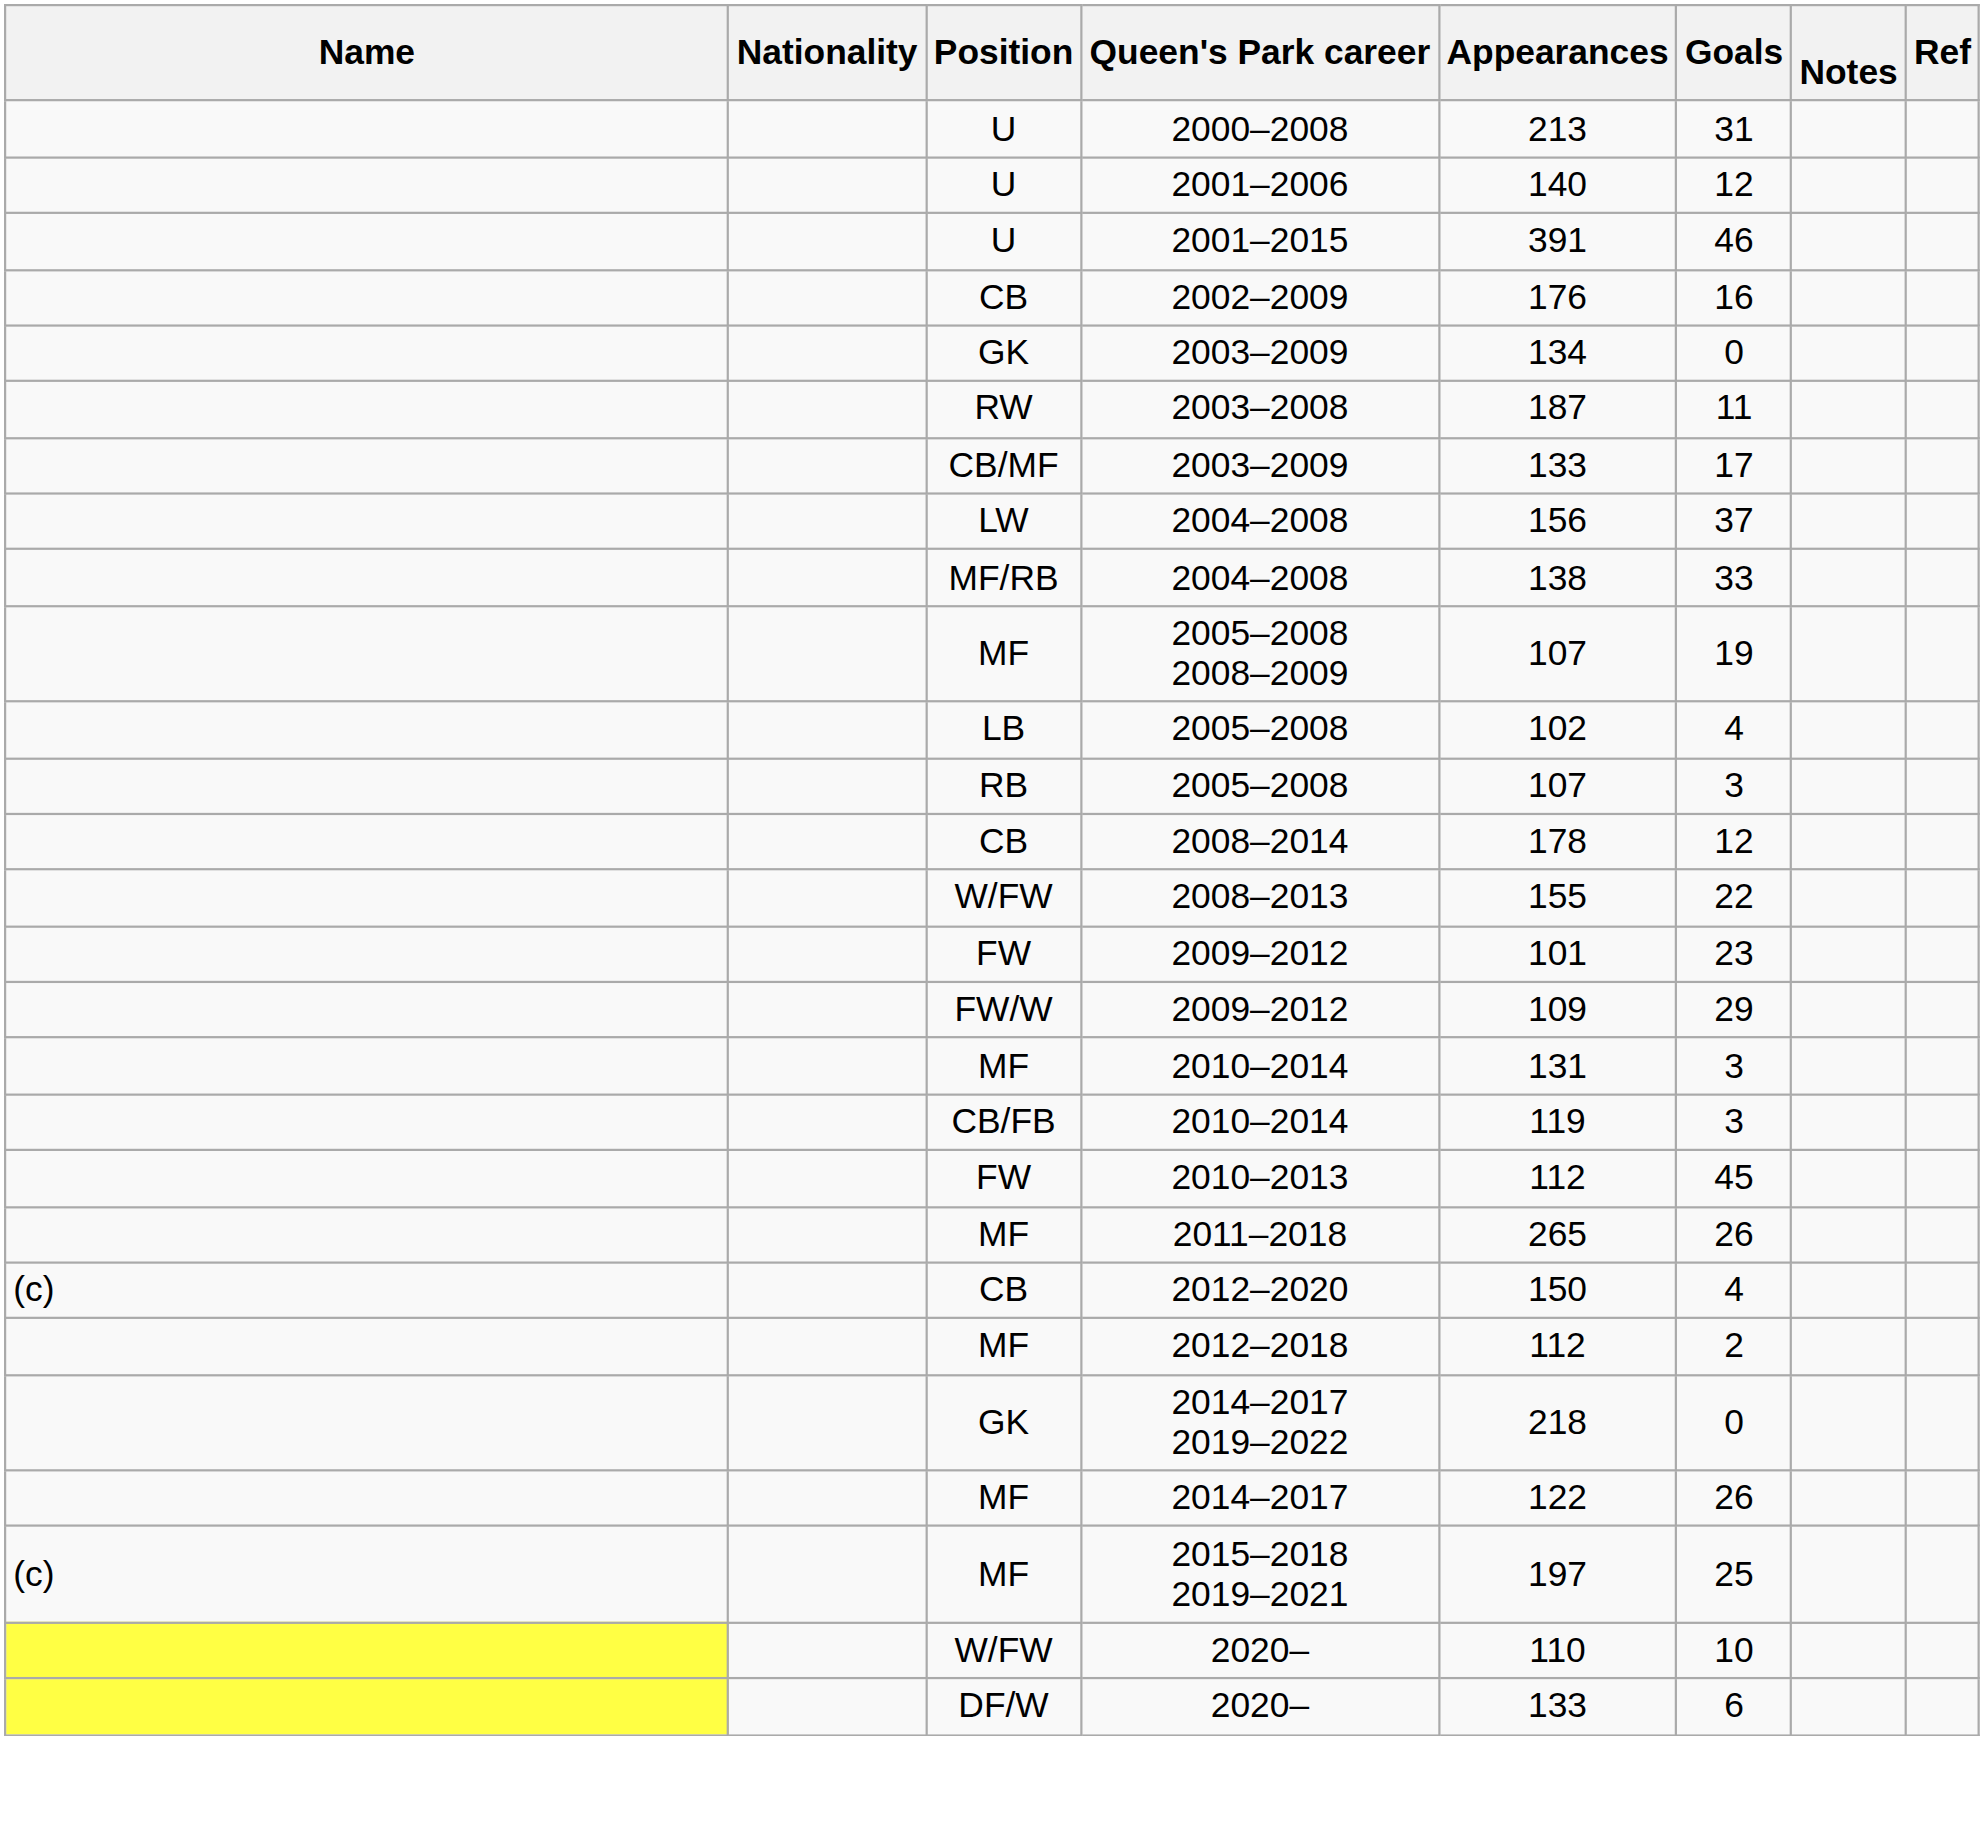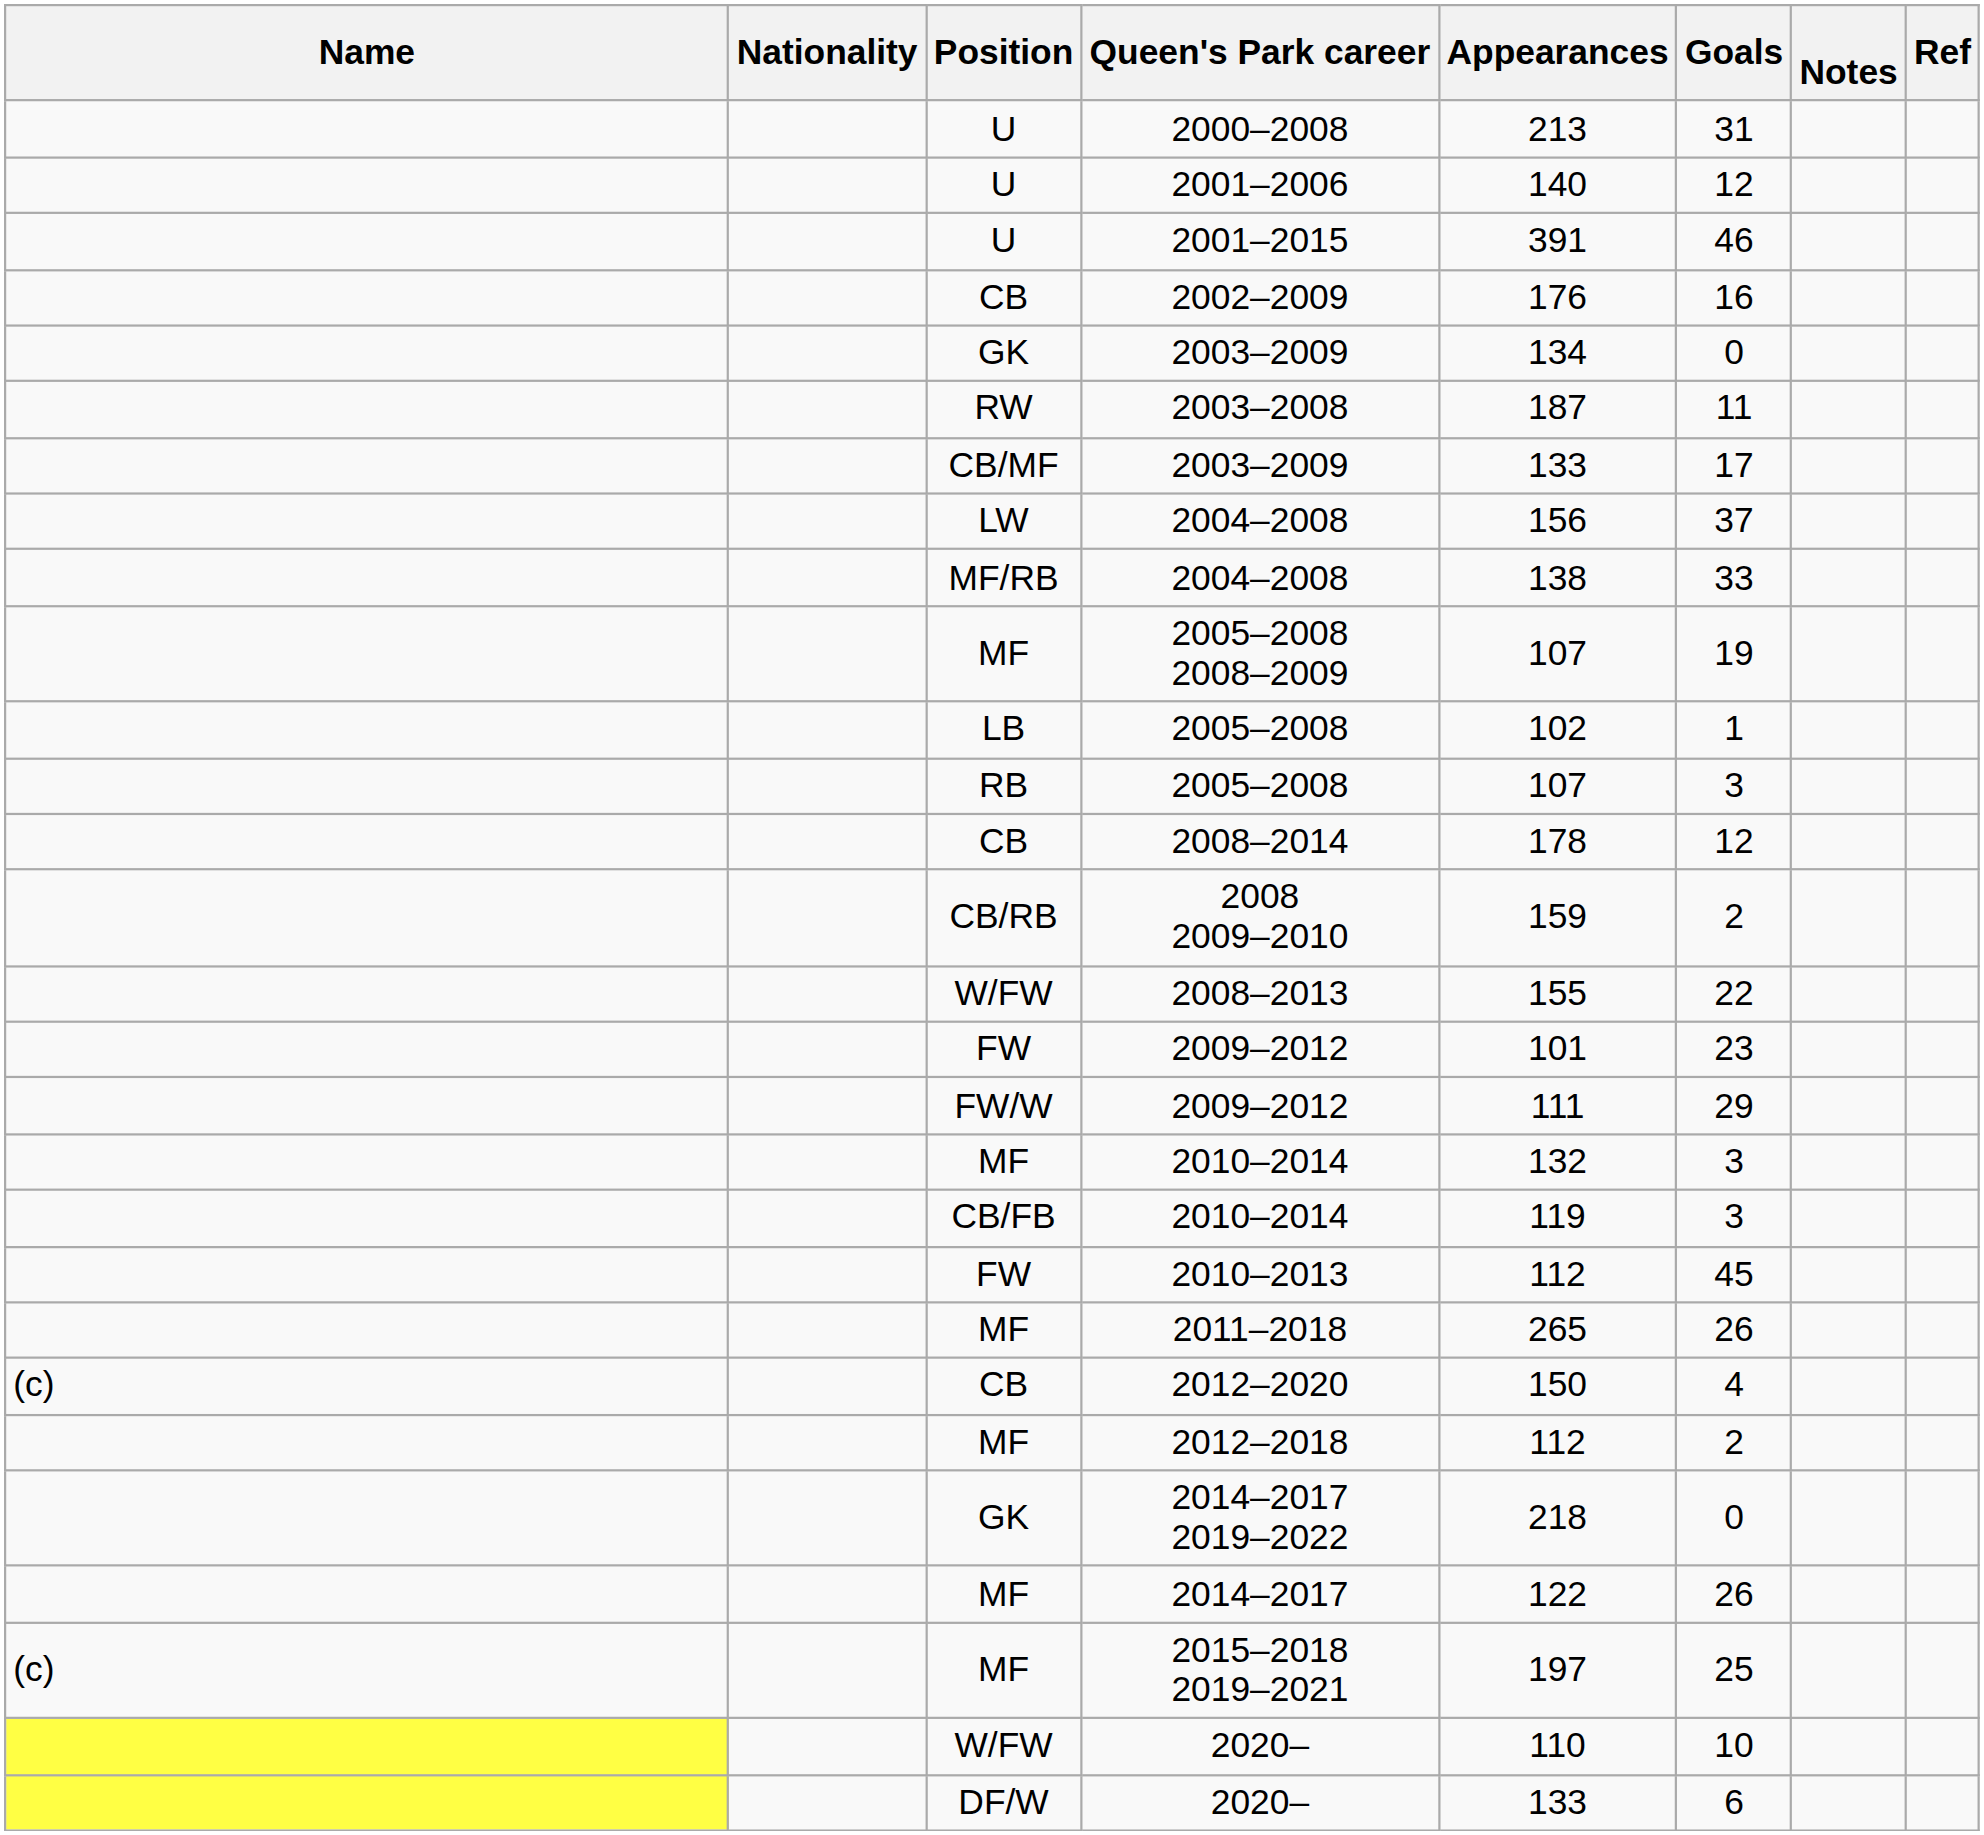 <table class="wikitable sortable" style="text-align: center;">
 <tr>
 <th style="width:20em">Name</th>
 <th>Nationality</th>
 <th>Position</th>
 <th>Queen's Park career</th>
 <th>Appearances</th>
 <th>Goals</th>
 <th><br>Notes</th>
 <th>Ref</th>
 </tr>
 <tr>
 <td style="text-align:left;"></td>
 <td style="text-align:left;"></td>
 <td>U</td>
 <td>2000–2008</td>
 <td>213</td>
 <td>31</td>
 <td></td>
 <td></td>
 </tr>
 <tr>
 <td style="text-align:left;"></td>
 <td style="text-align:left;"></td>
 <td>U</td>
 <td>2001–2006</td>
 <td>140</td>
 <td>12</td>
 <td></td>
 <td></td>
 </tr>
 <tr>
 <td style="text-align:left;"></td>
 <td style="text-align:left;"></td>
 <td>U</td>
 <td>2001–2015</td>
 <td>391</td>
 <td>46</td>
 <td></td>
 <td></td>
 </tr>
 <tr>
 <td style="text-align:left;"></td>
 <td style="text-align:left;"></td>
 <td>CB</td>
 <td>2002–2009</td>
 <td>176</td>
 <td>16</td>
 <td></td>
 <td></td>
 </tr>
 <tr>
 <td style="text-align:left;"></td>
 <td style="text-align:left;"></td>
 <td>GK</td>
 <td>2003–2009</td>
 <td>134</td>
 <td>0</td>
 <td></td>
 <td></td>
 </tr>
 <tr>
 <td style="text-align:left;"></td>
 <td style="text-align:left;"></td>
 <td>RW</td>
 <td>2003–2008</td>
 <td>187</td>
 <td>11</td>
 <td></td>
 <td></td>
 </tr>
 <tr>
 <td style="text-align:left;"></td>
 <td style="text-align:left;"></td>
 <td>CB/MF</td>
 <td>2003–2009</td>
 <td>133</td>
 <td>17</td>
 <td></td>
 <td></td>
 </tr>
 <tr>
 <td style="text-align:left;"></td>
 <td style="text-align:left;"></td>
 <td>LW</td>
 <td>2004–2008</td>
 <td>156</td>
 <td>37</td>
 <td></td>
 <td></td>
 </tr>
 <tr>
 <td style="text-align:left;"></td>
 <td style="text-align:left;"></td>
 <td>MF/RB</td>
 <td>2004–2008</td>
 <td>138</td>
 <td>33</td>
 <td></td>
 <td></td>
 </tr>
 <tr>
 <td style="text-align:left;"></td>
 <td style="text-align:left;"></td>
 <td>MF</td>
 <td>2005–2008<br>2008–2009</td>
 <td>107</td>
 <td>19</td>
 <td></td>
 <td></td>
 </tr>
 <tr>
 <td style="text-align:left;"></td>
 <td style="text-align:left;"></td>
 <td>LB</td>
 <td>2005–2008</td>
 <td>102</td>
-<td>4</td>
+<td>1</td>
 <td></td>
 <td></td>
 </tr>
 <tr>
 <td style="text-align:left;"></td>
 <td style="text-align:left;"></td>
 <td>RB</td>
 <td>2005–2008</td>
 <td>107</td>
 <td>3</td>
 <td></td>
 <td></td>
 </tr>
 <tr>
 <td style="text-align:left;"></td>
 <td style="text-align:left;"></td>
 <td>CB</td>
 <td>2008–2014</td>
 <td>178</td>
 <td>12</td>
+<td></td>
+<td></td>
+</tr>
+<tr>
+<td style="text-align:left;"></td>
+<td style="text-align:left;"></td>
+<td>CB/RB</td>
+<td>2008<br>2009–2010</td>
+<td>159</td>
+<td>2</td>
 <td></td>
 <td></td>
 </tr>
 <tr>
 <td style="text-align:left;"></td>
 <td style="text-align:left;"></td>
 <td>W/FW</td>
 <td>2008–2013</td>
 <td>155</td>
 <td>22</td>
 <td></td>
 <td></td>
 </tr>
 <tr>
 <td style="text-align:left;"></td>
 <td style="text-align:left;"></td>
 <td>FW</td>
 <td>2009–2012</td>
 <td>101</td>
 <td>23</td>
 <td></td>
 <td></td>
 </tr>
 <tr>
 <td style="text-align:left;"></td>
 <td style="text-align:left;"></td>
 <td>FW/W</td>
 <td>2009–2012</td>
-<td>109</td>
+<td>111</td>
 <td>29</td>
 <td></td>
 <td></td>
 </tr>
 <tr>
 <td style="text-align:left;"></td>
 <td style="text-align:left;"></td>
 <td>MF</td>
 <td>2010–2014</td>
-<td>131</td>
+<td>132</td>
 <td>3</td>
 <td></td>
 <td></td>
 </tr>
 <tr>
 <td style="text-align:left;"></td>
 <td style="text-align:left;"></td>
 <td>CB/FB</td>
 <td>2010–2014</td>
 <td>119</td>
 <td>3</td>
 <td></td>
 <td></td>
 </tr>
 <tr>
 <td style="text-align:left;"></td>
 <td style="text-align:left;"></td>
 <td>FW</td>
 <td>2010–2013</td>
 <td>112</td>
 <td>45</td>
 <td></td>
 <td></td>
 </tr>
 <tr>
 <td style="text-align:left;"></td>
 <td style="text-align:left;"></td>
 <td>MF</td>
 <td>2011–2018</td>
 <td>265</td>
 <td>26</td>
 <td></td>
 <td></td>
 </tr>
 <tr>
 <td style="text-align:left;"> (c)</td>
 <td style="text-align:left;"></td>
 <td>CB</td>
 <td>2012–2020</td>
 <td>150</td>
 <td>4</td>
 <td></td>
 <td></td>
 </tr>
 <tr>
 <td style="text-align:left;"></td>
 <td style="text-align:left;"></td>
 <td>MF</td>
 <td>2012–2018</td>
 <td>112</td>
 <td>2</td>
 <td></td>
 <td></td>
 </tr>
 <tr>
 <td style="text-align:left;"></td>
 <td style="text-align:left;"></td>
 <td>GK</td>
 <td>2014–2017<br>2019–2022</td>
 <td>218</td>
 <td>0</td>
 <td></td>
 <td></td>
 </tr>
 <tr>
 <td style="text-align:left;"></td>
 <td style="text-align:left;"></td>
 <td>MF</td>
 <td>2014–2017</td>
 <td>122</td>
 <td>26</td>
 <td></td>
 <td></td>
 </tr>
 <tr>
 <td style="text-align:left;"> (c)</td>
 <td style="text-align:left;"></td>
 <td>MF</td>
 <td>2015–2018<br>2019–2021</td>
 <td>197</td>
 <td>25</td>
 <td></td>
 <td></td>
 </tr>
 <tr>
 <td style="text-align:left; background:#ff4;"> </td>
 <td style="text-align:left;"></td>
 <td>W/FW</td>
 <td>2020–</td>
 <td>110</td>
 <td>10</td>
 <td></td>
 <td></td>
 </tr>
 <tr>
 <td style="text-align:left; background:#ff4;"> </td>
 <td style="text-align:left;"></td>
 <td>DF/W</td>
 <td>2020–</td>
 <td>133</td>
 <td>6</td>
 <td></td>
 <td></td>
 </tr>
 </table>
